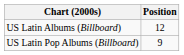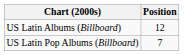 <table class="wikitable sortable">
 <tr>
 <th>Chart (2000s)</th>
 <th>Position</th>
 </tr>
 <tr>
 <td>US Latin Albums (<em>Billboard</em>)</td>
 <td align="center">12</td>
 </tr>
 <tr>
 <td>US Latin Pop Albums (<em>Billboard</em>)</td>
-<td align="center">9</td>
+<td align="center">7</td>
 </tr>
 </table>
